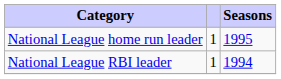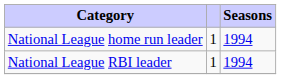 <table class="wikitable">
 <tr>
 <th style="background:#ccf;">Category</th>
 <th style="background:#ccf;"></th>
 <th style="background:#ccf;">Seasons</th>
 </tr>
 <tr>
 <td><a href='#'>National League</a> <a href='#'>home run leader</a></td>
 <td style="text-align:center;">1</td>
-<td><a href='#'>1995</a></td>
+<td><a href='#'>1994</a></td>
 </tr>
 <tr>
 <td><a href='#'>National League</a> <a href='#'>RBI leader</a></td>
 <td style="text-align:center;">1</td>
 <td><a href='#'>1994</a></td>
 </tr>
 <tr>
 </tr>
 </table>
